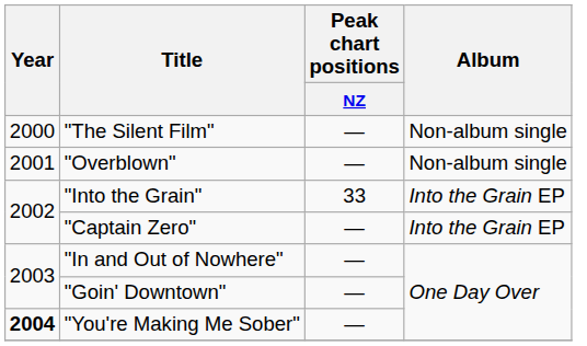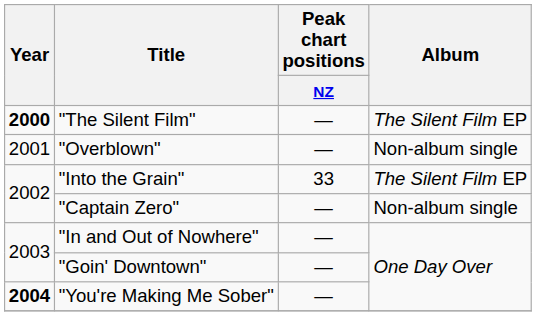 <table class="wikitable plainrowheaders">
 <tr>
 <th rowspan="2"  width="1em">Year</th>
 <th rowspan="2">Title</th>
 <th width="3em">Peak chart positions</th>
 <th rowspan="2">Album</th>
 </tr>
 <tr>
 <th><small><a href='#'>NZ</a></small></th>
 </tr>
 <tr>
-<td>2000</td>
+<td><strong>2000</strong></td>
 <td>"The Silent Film"</td>
 <td align="center">—</td>
-<td>Non-album single</td>
+<td><em>The Silent Film</em> EP</td>
 </tr>
 <tr>
 <td>2001</td>
 <td>"Overblown"</td>
 <td align="center">—</td>
 <td>Non-album single</td>
 </tr>
 <tr>
 <td rowspan=2>2002</td>
 <td>"Into the Grain"</td>
 <td align="center">33</td>
-<td><em>Into the Grain</em> EP</td>
+<td><em>The Silent Film</em> EP</td>
 </tr>
 <tr>
 <td>"Captain Zero"</td>
 <td align="center">—</td>
-<td><em>Into the Grain</em> EP</td>
+<td>Non-album single</td>
 </tr>
 <tr>
 <td rowspan=2>2003</td>
 <td>"In and Out of Nowhere"</td>
 <td align="center">—</td>
 <td rowspan=3><em>One Day Over</em></td>
 </tr>
 <tr>
 <td>"Goin' Downtown"</td>
 <td align="center">—</td>
 </tr>
 <tr>
 <td><strong>2004</strong></td>
 <td>"You're Making Me Sober"</td>
 <td align="center">—</td>
 </tr>
 <tr>
 </tr>
 </table>
